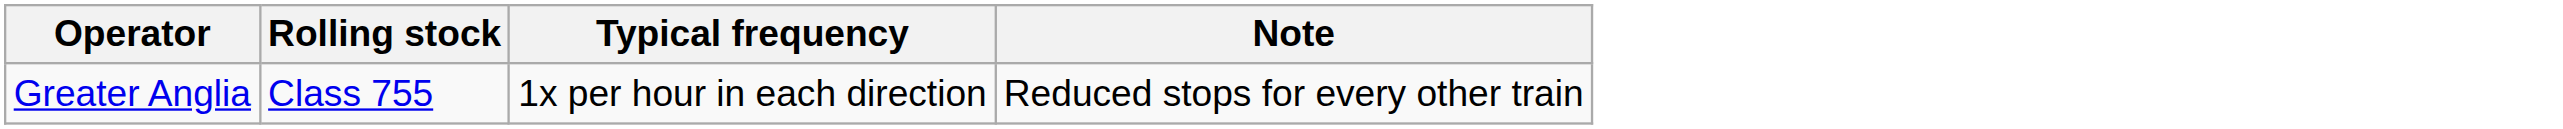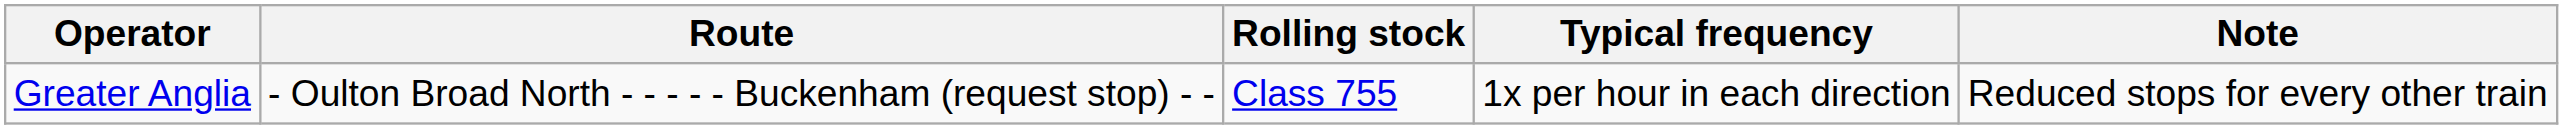 <table class="wikitable vatop">
 <tr>
 <th>Operator</th>
+<th>Route</th>
 <th>Rolling stock</th>
 <th>Typical frequency</th>
 <th>Note</th>
 </tr>
 <tr>
 <td><a href='#'>Greater Anglia</a></td>
+<td> - Oulton Broad North -  -  -  -  - Buckenham (request stop) -  - </td>
 <td><a href='#'>Class 755</a></td>
 <td>1x per hour in each direction</td>
 <td>Reduced stops for every other train</td>
 </tr>
 </table>
